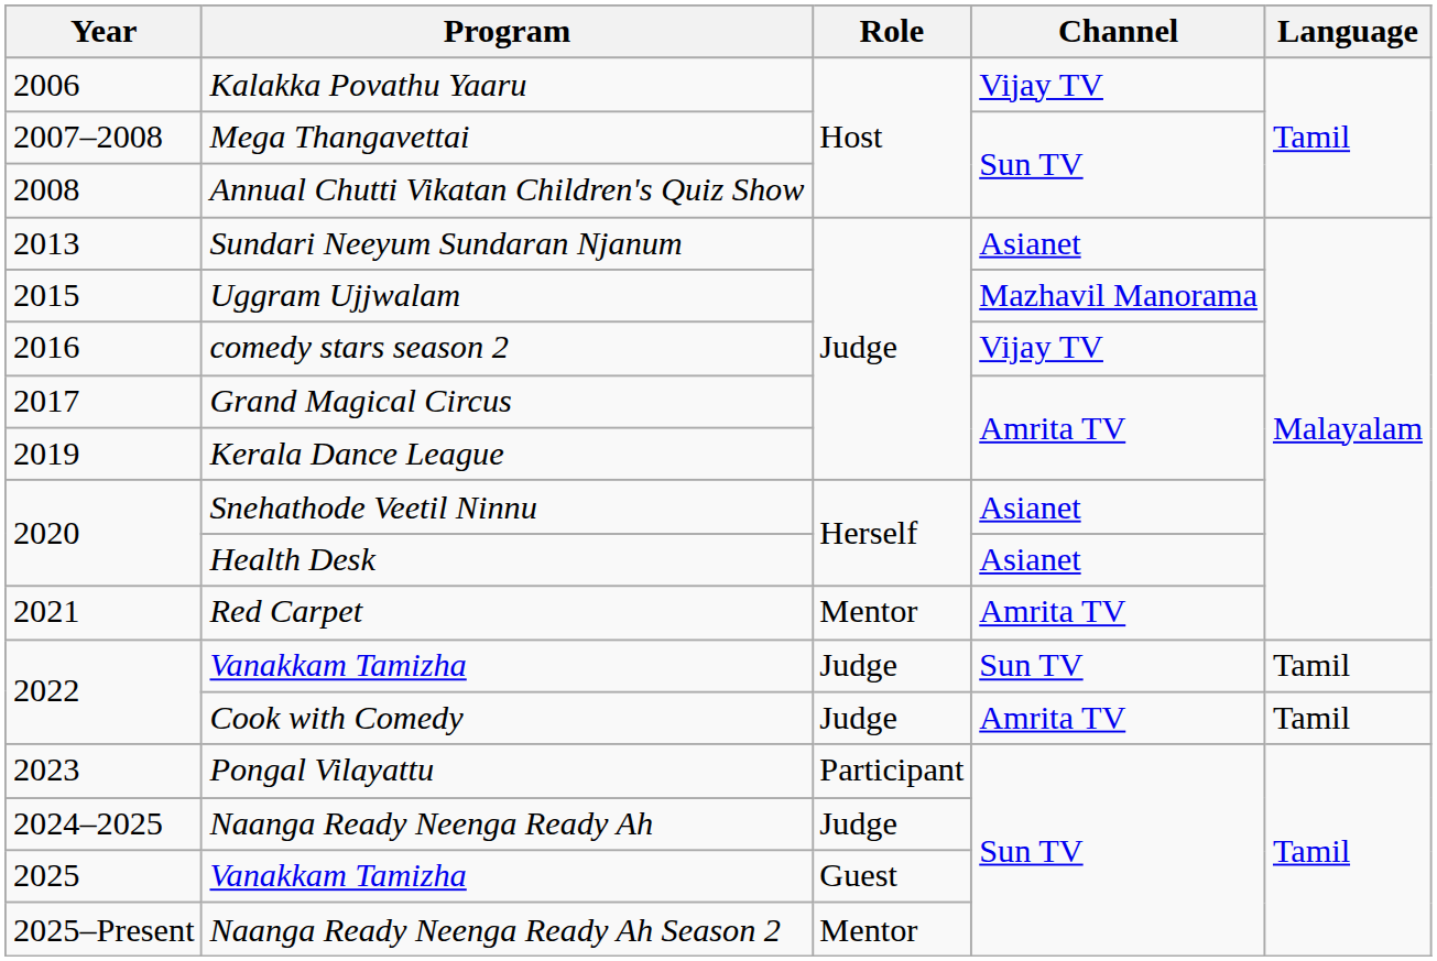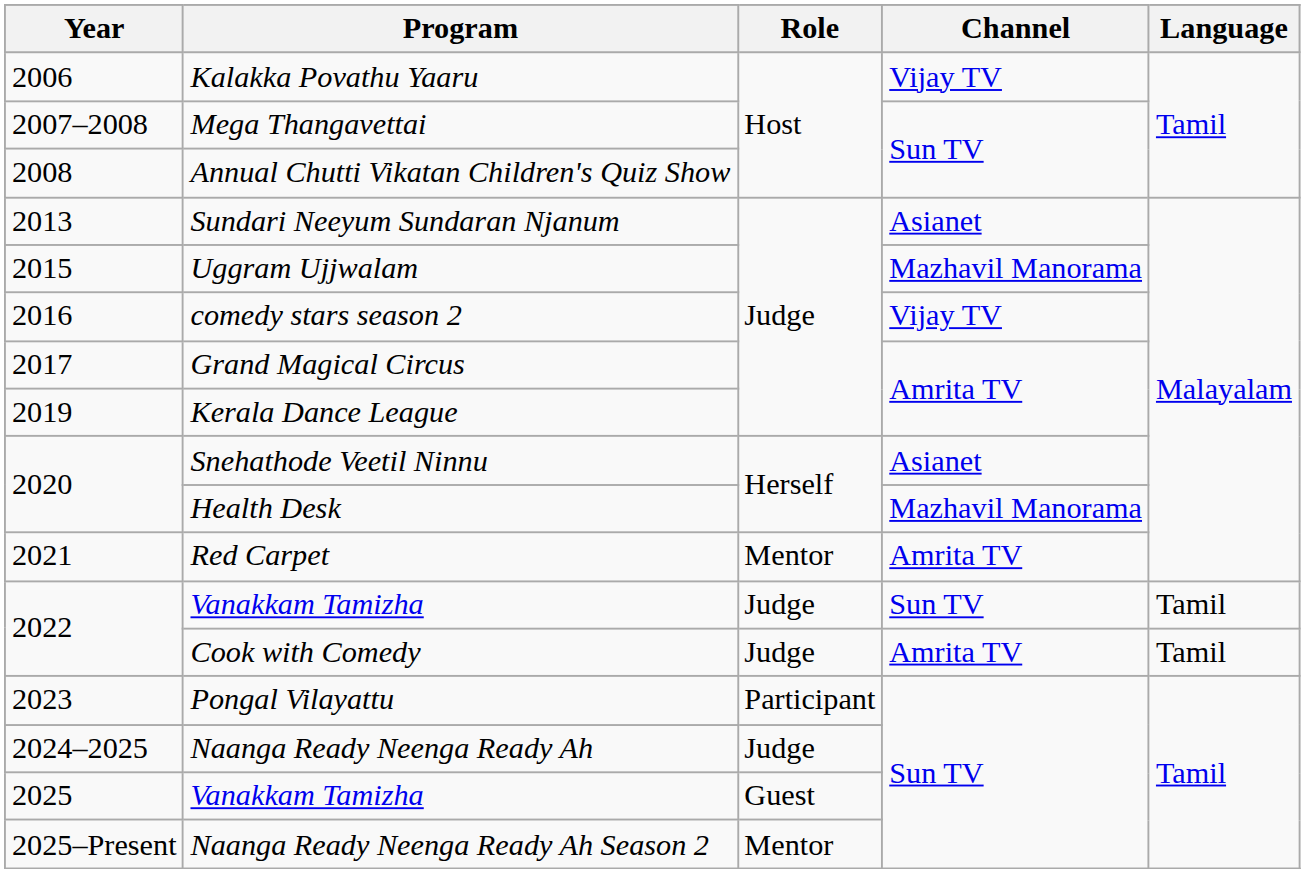 <table class="wikitable sortable">
 <tr style="background:#ccc; text-align:center;">
 <th>Year</th>
 <th>Program</th>
 <th>Role</th>
 <th>Channel</th>
 <th>Language</th>
 </tr>
 <tr>
 <td>2006</td>
 <td><em>Kalakka Povathu Yaaru</em></td>
 <td rowspan="3">Host</td>
 <td><a href='#'>Vijay TV</a></td>
 <td rowspan="3"><a href='#'>Tamil</a></td>
 </tr>
 <tr>
 <td>2007–2008</td>
 <td><em>Mega Thangavettai</em></td>
 <td rowspan="2"><a href='#'>Sun TV</a></td>
 </tr>
 <tr>
 <td>2008</td>
 <td><em>Annual Chutti Vikatan Children's Quiz Show</em></td>
 </tr>
 <tr>
 <td>2013</td>
 <td><em>Sundari Neeyum Sundaran Njanum</em></td>
 <td rowspan="5">Judge</td>
 <td><a href='#'>Asianet</a></td>
 <td rowspan="8"><a href='#'>Malayalam</a></td>
 </tr>
 <tr>
 <td>2015</td>
 <td><em>Uggram Ujjwalam</em></td>
 <td><a href='#'>Mazhavil Manorama</a></td>
 </tr>
 <tr>
 <td>2016</td>
 <td><em> comedy stars season 2</em></td>
 <td><a href='#'>Vijay TV</a></td>
 </tr>
 <tr>
 <td>2017</td>
 <td><em>Grand Magical Circus</em></td>
 <td rowspan="2"><a href='#'>Amrita TV</a></td>
 </tr>
 <tr>
 <td>2019</td>
 <td><em>Kerala Dance League</em></td>
 </tr>
 <tr>
 <td rowspan="2">2020</td>
 <td><em>Snehathode Veetil Ninnu</em></td>
 <td rowspan="2">Herself</td>
 <td><a href='#'>Asianet</a></td>
 </tr>
 <tr>
 <td><em>Health Desk</em></td>
-<td><a href='#'>Asianet</a></td>
+<td><a href='#'>Mazhavil Manorama</a></td>
 </tr>
 <tr>
 <td>2021</td>
 <td><em>Red Carpet</em></td>
 <td>Mentor</td>
 <td><a href='#'>Amrita TV</a></td>
 </tr>
 <tr>
 <td rowspan="2">2022</td>
 <td><em><a href='#'>Vanakkam Tamizha</a></em></td>
 <td>Judge</td>
 <td><a href='#'>Sun TV</a></td>
 <td>Tamil</td>
 </tr>
 <tr>
 <td><em>Cook with Comedy </em></td>
 <td>Judge</td>
 <td><a href='#'>Amrita TV</a></td>
 <td>Tamil</td>
 </tr>
 <tr>
 <td>2023</td>
 <td><em>Pongal Vilayattu</em></td>
 <td>Participant</td>
 <td rowspan="4"><a href='#'>Sun TV</a></td>
 <td rowspan="4"><a href='#'>Tamil</a></td>
 </tr>
 <tr>
 <td>2024–2025</td>
 <td><em>Naanga Ready Neenga Ready Ah</em></td>
 <td>Judge</td>
 </tr>
 <tr>
 <td>2025</td>
 <td><em><a href='#'>Vanakkam Tamizha</a></em></td>
 <td>Guest</td>
 </tr>
 <tr>
 <td>2025–Present</td>
 <td><em>Naanga Ready Neenga Ready Ah Season 2</em></td>
 <td>Mentor</td>
 </tr>
 <tr>
 </tr>
 </table>
